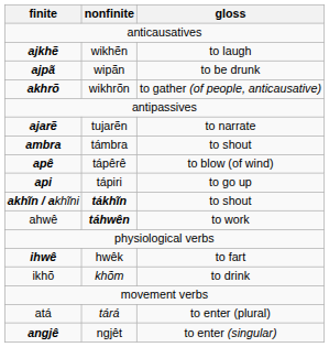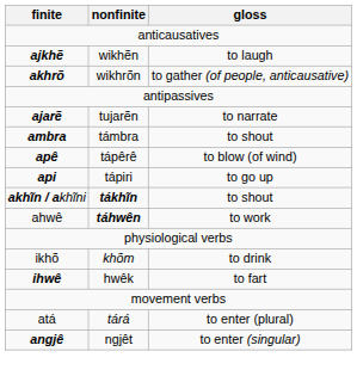 <table class="wikitable" style="text-align: center;">
 <tr>
 <th>finite</th>
 <th>nonfinite</th>
 <th>gloss</th>
 </tr>
 <tr>
 <td colspan="3">anticausatives</td>
 </tr>
 <tr>
 <td><strong><em>aj<strong>khẽ<em></td>
 <td></em></strong>wi</strong>khẽn</em></td>
 <td>to laugh</td>
-</tr>
-<tr>
-<td><strong><em>aj<strong>pã<em></td>
-<td></em></strong>wi</strong>pãn</em></td>
-<td>to be drunk</td>
 </tr>
 <tr>
 <td><strong><em>a<strong>khrõ<em></td>
 <td></em></strong>wi</strong>khrõn</em></td>
 <td>to gather <em>(of people, anticausative)</em></td>
 </tr>
 <tr>
 <td colspan="3">antipassives</td>
 </tr>
 <tr>
 <td><strong><em>a<strong>jarẽ<em></td>
 <td></em></strong>tu</strong>jarẽn</em></td>
 <td>to narrate</td>
 </tr>
 <tr>
 <td><strong><em>a<strong>mbra<em></td>
 <td></em></strong>tá</strong>mbra</em></td>
 <td>to shout</td>
 </tr>
 <tr>
 <td><strong><em>a<strong>pê<em></td>
 <td></em></strong>tá</strong>pêrê</em></td>
 <td>to blow (of wind)</td>
 </tr>
 <tr>
 <td><strong><em>a<strong>pi<em></td>
 <td></em></strong>tá</strong>piri</em></td>
 <td>to go up</td>
 </tr>
 <tr>
 <td><strong><em>a<strong>khĩn<em> / </em></strong>a</strong>khĩni</em></td>
 <td><strong><em>tá<strong>khĩn<em></td>
 <td>to shout</td>
 </tr>
 <tr>
 <td></em></strong>a</strong>hwê</em></td>
 <td><strong><em>tá<strong>hwên<em></td>
 <td>to work</td>
 </tr>
 <tr>
 <td colspan="3">physiological verbs</td>
 </tr>
 <tr>
+<td></em></strong>i</strong>khõ</em></td>
+<td><em>khõm</em></td>
+<td>to drink</td>
+</tr>
+<tr>
 <td><strong><em>i<strong>hwê<em></td>
 <td></em>hwêk<em></td>
 <td>to fart</td>
-</tr>
-<tr>
-<td></em></strong>i</strong>khõ</em></td>
-<td><em>khõm</em></td>
-<td>to drink</td>
 </tr>
 <tr>
 <td colspan="3">movement verbs</td>
 </tr>
 <tr>
 <td></em></strong>a</strong>tá</em></td>
 <td><em>tárá</em></td>
 <td>to enter </em>(plural)<em></td>
 </tr>
 <tr>
 <td><strong><em>a<strong>ngjê<em></td>
 <td></em>ngjêt<em></td>
 <td>to enter <em>(singular)</em></td>
 </tr>
 </table>
